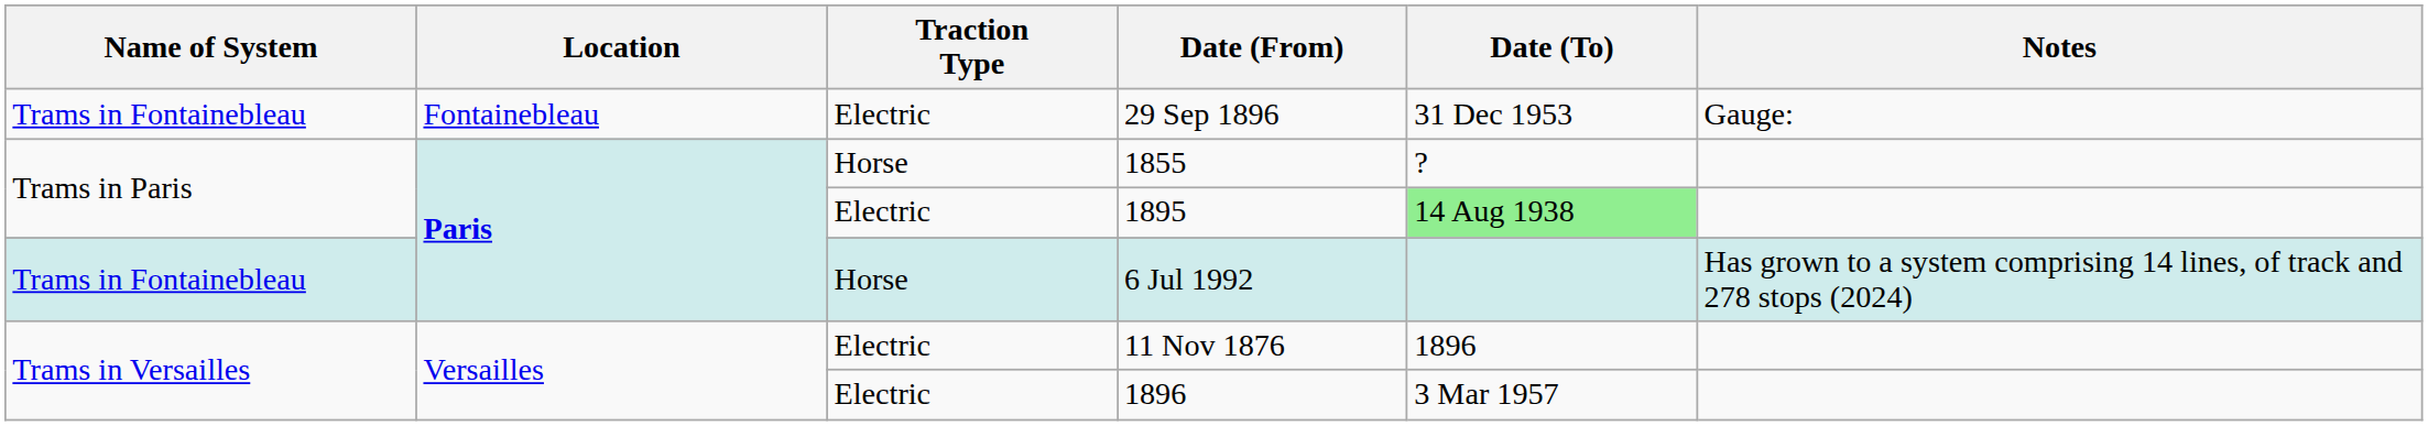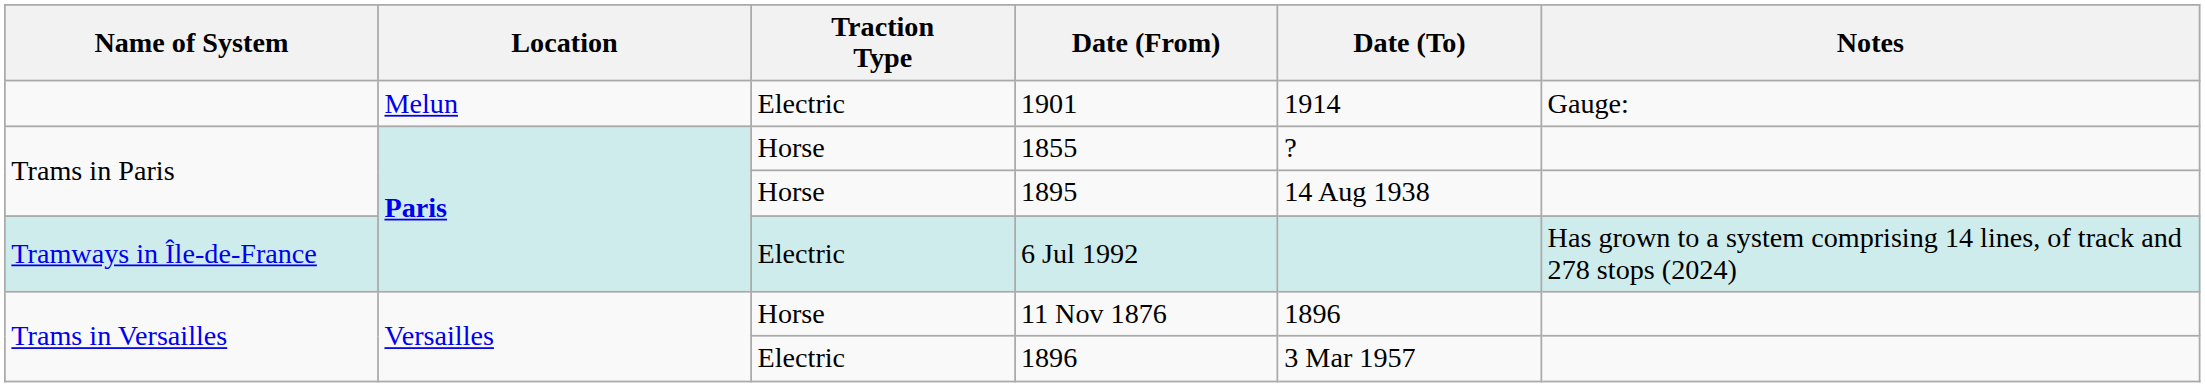 <table class="wikitable">
 <tr>
 <th width=17%>Name of System</th>
 <th width=17%>Location</th>
 <th width=12%>Traction<br>Type</th>
 <th width=12%>Date (From)</th>
 <th width=12%>Date (To)</th>
 <th width=30%>Notes</th>
 </tr>
 <tr>
-<td><a href='#'>Trams in Fontainebleau</a></td>
-<td><a href='#'>Fontainebleau</a></td>
+<td> </td>
+<td><a href='#'>Melun</a></td>
 <td>Electric</td>
-<td>29 Sep 1896</td>
-<td>31 Dec 1953</td>
+<td>1901</td>
+<td>1914</td>
 <td>Gauge: </td>
 </tr>
 <tr>
 <td rowspan="2">Trams in Paris</td>
 <td rowspan="3" style="background:#CFECEC"><strong><a href='#'>Paris</a></strong></td>
 <td>Horse</td>
 <td>1855</td>
 <td>?</td>
 <td> </td>
 </tr>
 <tr>
-<td>Electric</td>
+<td>Horse</td>
 <td>1895</td>
-<td style="background: lightgreen;">14 Aug 1938</td>
+<td>14 Aug 1938</td>
 <td></td>
 </tr>
 <tr style="background:#CFECEC">
-<td><a href='#'>Trams in Fontainebleau</a></td>
-<td>Horse</td>
+<td><a href='#'>Tramways in Île-de-France</a></td>
+<td>Electric</td>
 <td>6 Jul 1992</td>
 <td> </td>
 <td>Has grown to a system comprising 14 lines,  of track and 278 stops (2024)</td>
 </tr>
 <tr>
 <td rowspan="2"><a href='#'>Trams in Versailles</a></td>
 <td rowspan="2"><a href='#'>Versailles</a></td>
-<td>Electric</td>
+<td>Horse</td>
 <td>11 Nov 1876</td>
 <td>1896</td>
 <td> </td>
 </tr>
 <tr>
 <td>Electric</td>
 <td>1896</td>
 <td>3 Mar 1957</td>
 <td> </td>
 </tr>
 </table>
